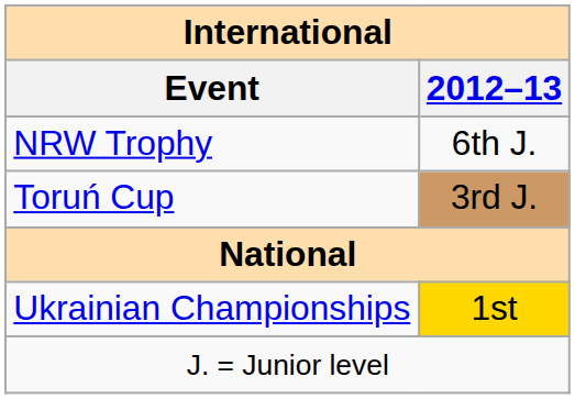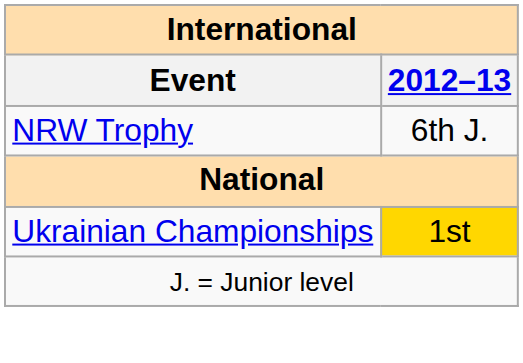 <table class="wikitable" style="text-align:center">
 <tr>
 <th style="background-color: #ffdead; " colspan=2 align=center><strong>International</strong></th>
 </tr>
 <tr>
 <th>Event</th>
 <th><a href='#'>2012–13</a></th>
 </tr>
 <tr>
 <td align=left><a href='#'>NRW Trophy</a></td>
 <td>6th J.</td>
 </tr>
 <tr>
-<td align=left><a href='#'>Toruń Cup</a></td>
-<td bgcolor=cc9966>3rd J.</td>
-</tr>
-<tr>
 <th style="background-color: #ffdead; " colspan=2 align=center><strong>National</strong></th>
 </tr>
 <tr>
 <td align=left><a href='#'>Ukrainian Championships</a></td>
 <td bgcolor=gold>1st</td>
 </tr>
 <tr>
 <td colspan=2 align=center><small> J. = Junior level </small></td>
 </tr>
 </table>
